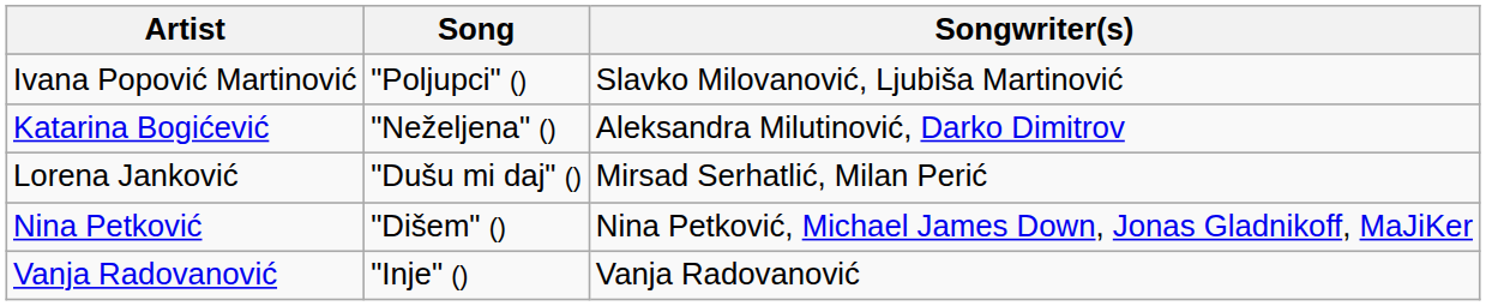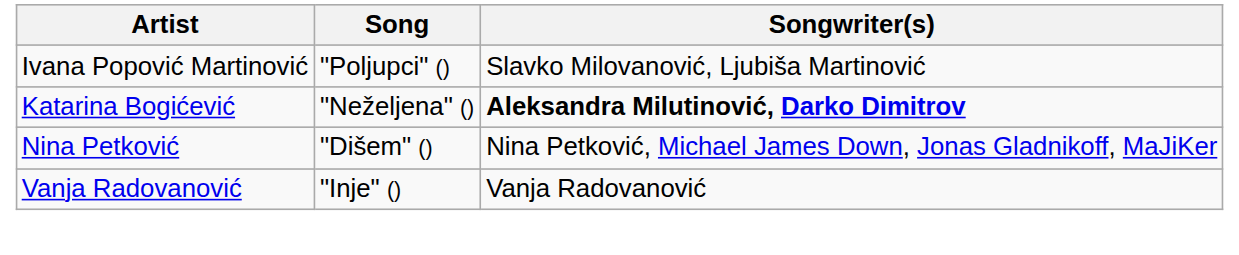 <table class="sortable wikitable nowraplinks plainrowheaders" style="margin: 1em auto 1em auto; text-align:left">
 <tr>
 <th scope="col">Artist</th>
 <th scope="col">Song</th>
 <th class="unsortable" scope="col">Songwriter(s)</th>
 </tr>
 <tr>
 <td scope="row">Ivana Popović Martinović</td>
 <td>"Poljupci" <small>()</small></td>
 <td>Slavko Milovanović, Ljubiša Martinović</td>
 </tr>
 <tr>
 <td scope="row"><a href='#'>Katarina Bogićević</a></td>
 <td>"Neželjena" <small>()</small></td>
-<td>Aleksandra Milutinović, <a href='#'>Darko Dimitrov</a></td>
-</tr>
-<tr>
-<td scope="row">Lorena Janković</td>
-<td>"Dušu mi daj" <small>()</small></td>
-<td>Mirsad Serhatlić, Milan Perić</td>
+<td><strong>Aleksandra Milutinović, <a href='#'>Darko Dimitrov</a></strong></td>
 </tr>
 <tr>
 <td scope="row"><a href='#'>Nina Petković</a></td>
 <td>"Dišem" <small>()</small></td>
 <td>Nina Petković, <a href='#'>Michael James Down</a>, <a href='#'>Jonas Gladnikoff</a>, <a href='#'>MaJiKer</a></td>
 </tr>
 <tr>
 <td scope="row"><a href='#'>Vanja Radovanović</a></td>
 <td>"Inje" <small>()</small></td>
 <td>Vanja Radovanović</td>
 </tr>
 </table>
